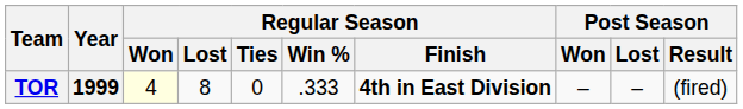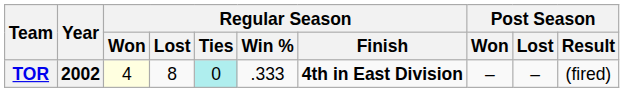 <table class="wikitable" style="font-size: 95%; text-align:center;">
 <tr>
 <th rowspan="2">Team</th>
 <th rowspan="2">Year</th>
 <th colspan="5">Regular Season</th>
 <th colspan="4">Post Season</th>
 </tr>
 <tr>
 <th>Won</th>
 <th>Lost</th>
 <th>Ties</th>
 <th>Win %</th>
 <th>Finish</th>
 <th>Won</th>
 <th>Lost</th>
 <th>Result</th>
 </tr>
 <tr>
 <th><a href='#'>TOR</a></th>
-<th>1999</th>
+<th>2002</th>
 <td style="background: lightyellow;">4</td>
 <td>8</td>
-<td>0</td>
+<td style="background: paleturquoise;">0</td>
 <td>.333</td>
 <td><strong>4th in East Division</strong></td>
 <td>–</td>
 <td>–</td>
 <td>(fired)</td>
 </tr>
 </table>
